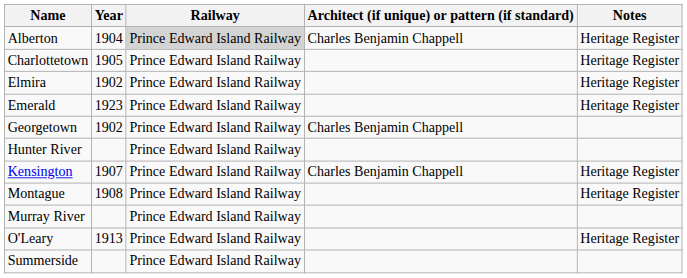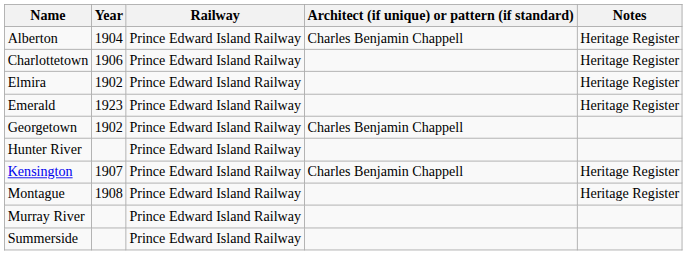 <table class="wikitable sortable">
 <tr>
 <th>Name</th>
 <th>Year</th>
 <th>Railway</th>
 <th>Architect (if unique) or pattern (if standard)</th>
 <th>Notes</th>
 </tr>
 <tr>
 <td>Alberton</td>
 <td>1904</td>
-<td style="background: lightgrey;">Prince Edward Island Railway</td>
+<td>Prince Edward Island Railway</td>
 <td>Charles Benjamin Chappell</td>
 <td>Heritage Register</td>
 </tr>
 <tr>
 <td>Charlottetown</td>
-<td>1905</td>
+<td>1906</td>
 <td>Prince Edward Island Railway</td>
 <td></td>
 <td>Heritage Register</td>
 </tr>
 <tr>
 <td>Elmira</td>
 <td>1902</td>
 <td>Prince Edward Island Railway</td>
 <td></td>
 <td>Heritage Register</td>
 </tr>
 <tr>
 <td>Emerald</td>
 <td>1923</td>
 <td>Prince Edward Island Railway</td>
 <td></td>
 <td>Heritage Register</td>
 </tr>
 <tr>
 <td>Georgetown</td>
 <td>1902</td>
 <td>Prince Edward Island Railway</td>
 <td>Charles Benjamin Chappell</td>
 <td></td>
 </tr>
 <tr>
 <td>Hunter River</td>
 <td></td>
 <td>Prince Edward Island Railway</td>
 <td></td>
 <td></td>
 </tr>
 <tr>
 <td><a href='#'>Kensington</a></td>
 <td>1907</td>
 <td>Prince Edward Island Railway</td>
 <td>Charles Benjamin Chappell</td>
 <td>Heritage Register</td>
 </tr>
 <tr>
 <td>Montague</td>
 <td>1908</td>
 <td>Prince Edward Island Railway</td>
 <td></td>
 <td>Heritage Register</td>
 </tr>
 <tr>
 <td>Murray River</td>
 <td></td>
 <td>Prince Edward Island Railway</td>
 <td></td>
 <td></td>
 </tr>
 <tr>
-<td>O'Leary</td>
-<td>1913</td>
-<td>Prince Edward Island Railway</td>
-<td></td>
-<td>Heritage Register</td>
-</tr>
-<tr>
 <td>Summerside</td>
 <td></td>
 <td>Prince Edward Island Railway</td>
 <td></td>
 <td></td>
 </tr>
 </table>
